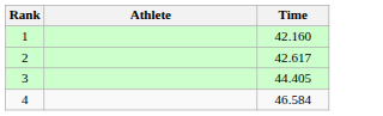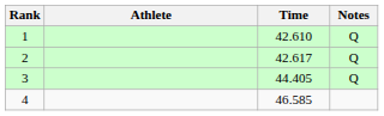 <table class=wikitable style="text-align:center">
 <tr>
 <th width=40>Rank</th>
 <th width=250>Athlete</th>
 <th width=80>Time</th>
+<th width=50>Notes</th>
 </tr>
 <tr bgcolor="ccffcc">
 <td>1</td>
 <td align=left></td>
-<td>42.160</td>
+<td>42.610</td>
+<td>Q</td>
 </tr>
 <tr bgcolor="ccffcc">
 <td>2</td>
 <td align=left></td>
 <td>42.617</td>
+<td>Q</td>
 </tr>
 <tr bgcolor="ccffcc">
 <td>3</td>
 <td align=left></td>
 <td>44.405</td>
+<td>Q</td>
 </tr>
 <tr>
 <td>4</td>
 <td align=left></td>
-<td>46.584</td>
+<td>46.585</td>
+<td></td>
 </tr>
 </table>
